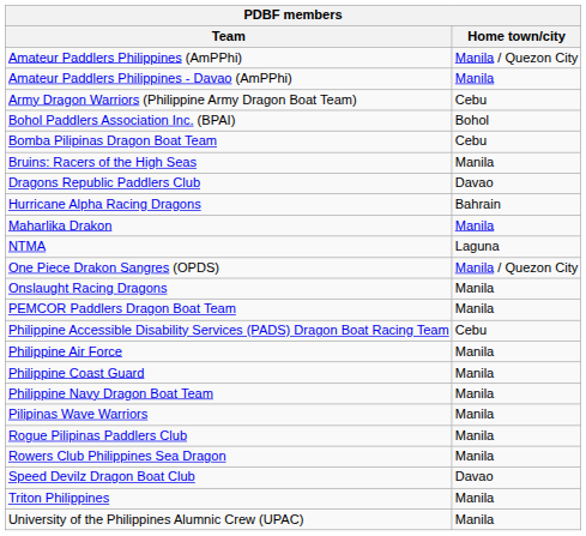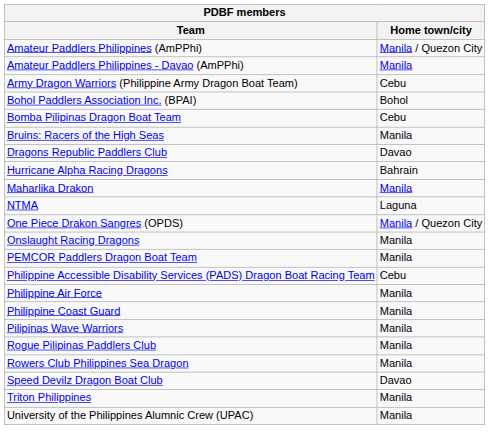 <table class="wikitable sortable" style="text-align:left">
 <tr>
 <th colspan=2>PDBF members</th>
 </tr>
 <tr>
 <th>Team</th>
 <th>Home town/city</th>
 </tr>
 <tr>
 <td><a href='#'>Amateur Paddlers Philippines</a> (AmPPhi)</td>
 <td><a href='#'>Manila</a> / Quezon City</td>
 </tr>
 <tr>
 <td><a href='#'>Amateur Paddlers Philippines - Davao</a> (AmPPhi)</td>
 <td><a href='#'>Manila</a></td>
 </tr>
 <tr>
 <td><a href='#'>Army Dragon Warriors</a> (Philippine Army Dragon Boat Team)</td>
 <td>Cebu</td>
 </tr>
 <tr>
 <td><a href='#'>Bohol Paddlers Association Inc.</a> (BPAI)</td>
 <td>Bohol</td>
 </tr>
 <tr>
 <td><a href='#'>Bomba Pilipinas Dragon Boat Team</a></td>
 <td>Cebu</td>
 </tr>
 <tr>
 <td><a href='#'>Bruins: Racers of the High Seas</a></td>
 <td>Manila</td>
 </tr>
 <tr>
 <td><a href='#'>Dragons Republic Paddlers Club</a></td>
 <td>Davao</td>
 </tr>
 <tr>
 <td><a href='#'>Hurricane Alpha Racing Dragons</a></td>
 <td>Bahrain</td>
 </tr>
 <tr>
 <td><a href='#'>Maharlika Drakon</a></td>
 <td><a href='#'>Manila</a></td>
 </tr>
 <tr>
 <td><a href='#'>NTMA</a></td>
 <td>Laguna</td>
 </tr>
 <tr>
 <td><a href='#'>One Piece Drakon Sangres</a> (OPDS)</td>
 <td><a href='#'>Manila</a> / Quezon City</td>
 </tr>
 <tr>
 <td><a href='#'>Onslaught Racing Dragons</a></td>
 <td>Manila</td>
 </tr>
 <tr>
 <td><a href='#'>PEMCOR Paddlers Dragon Boat Team</a></td>
 <td>Manila</td>
 </tr>
 <tr>
 <td><a href='#'>Philippine Accessible Disability Services (PADS) Dragon Boat Racing Team</a></td>
 <td>Cebu</td>
 </tr>
 <tr>
 <td><a href='#'>Philippine Air Force</a></td>
 <td>Manila</td>
 </tr>
 <tr>
 <td><a href='#'>Philippine Coast Guard</a></td>
 <td>Manila</td>
 </tr>
 <tr>
-<td><a href='#'>Philippine Navy Dragon Boat Team</a></td>
-<td>Manila</td>
-</tr>
-<tr>
 <td><a href='#'>Pilipinas Wave Warriors</a></td>
 <td>Manila</td>
 </tr>
 <tr>
 <td><a href='#'>Rogue Pilipinas Paddlers Club</a></td>
 <td>Manila</td>
 </tr>
 <tr>
 <td><a href='#'>Rowers Club Philippines Sea Dragon</a></td>
 <td>Manila</td>
 </tr>
 <tr>
 <td><a href='#'>Speed Devilz Dragon Boat Club</a></td>
 <td>Davao</td>
 </tr>
 <tr>
 <td><a href='#'>Triton Philippines</a></td>
 <td>Manila</td>
 </tr>
 <tr>
 <td>University of the Philippines Alumnic Crew (UPAC)</td>
 <td>Manila</td>
 </tr>
 </table>
